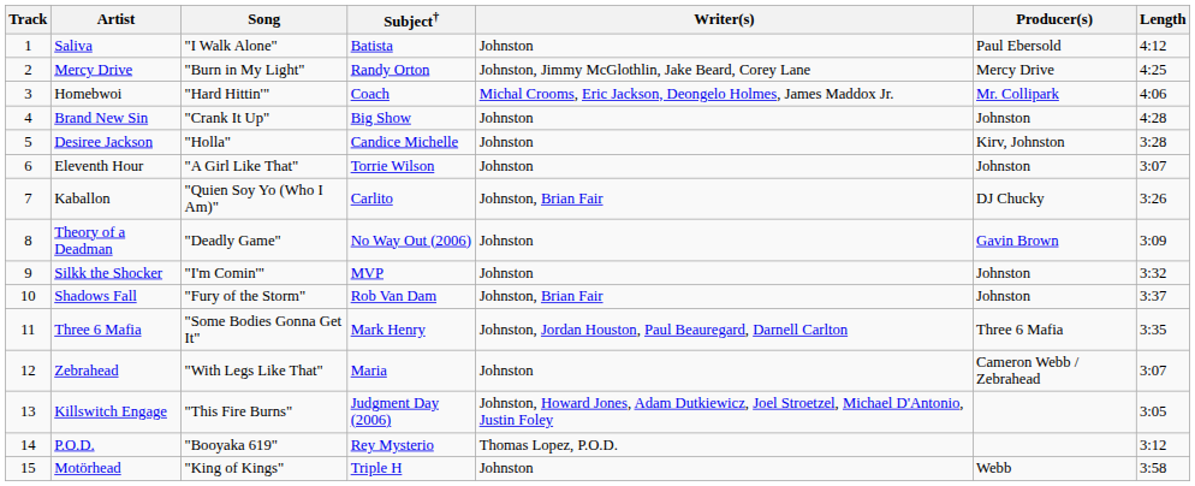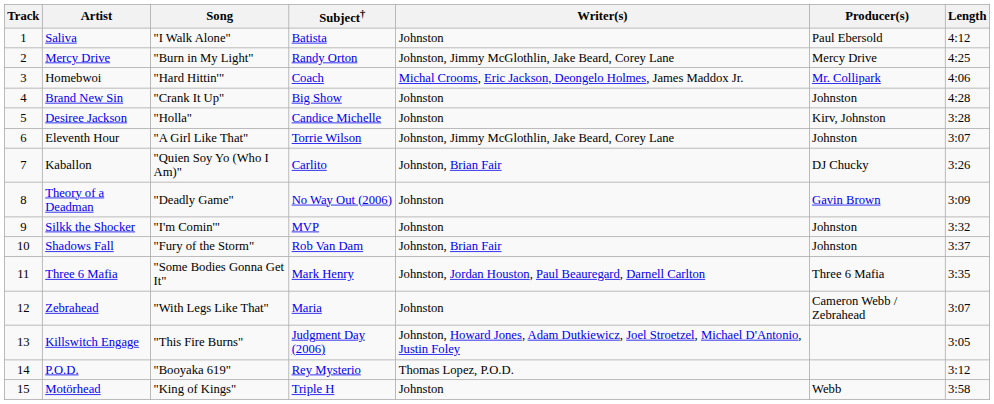 <table class="wikitable">
 <tr>
 <th>Track</th>
 <th>Artist</th>
 <th>Song</th>
 <th>Subject<sup>†</sup></th>
 <th>Writer(s)</th>
 <th>Producer(s)</th>
 <th>Length</th>
 </tr>
 <tr>
 <td align=center>1</td>
 <td><a href='#'>Saliva</a></td>
 <td>"I Walk Alone"</td>
 <td><a href='#'>Batista</a></td>
 <td>Johnston</td>
 <td>Paul Ebersold</td>
 <td>4:12</td>
 </tr>
 <tr>
 <td align=center>2</td>
 <td><a href='#'>Mercy Drive</a></td>
 <td>"Burn in My Light"</td>
 <td><a href='#'>Randy Orton</a></td>
 <td>Johnston, Jimmy McGlothlin, Jake Beard, Corey Lane</td>
 <td>Mercy Drive</td>
 <td>4:25</td>
 </tr>
 <tr>
 <td align=center>3</td>
 <td>Homebwoi</td>
 <td>"Hard Hittin'"</td>
 <td><a href='#'>Coach</a></td>
 <td><a href='#'>Michal Crooms</a>, <a href='#'>Eric Jackson, Deongelo Holmes</a>, James Maddox Jr.</td>
 <td><a href='#'>Mr. Collipark</a></td>
 <td>4:06</td>
 </tr>
 <tr>
 <td align=center>4</td>
 <td><a href='#'>Brand New Sin</a></td>
 <td>"Crank It Up"</td>
 <td><a href='#'>Big Show</a></td>
 <td>Johnston</td>
 <td>Johnston</td>
 <td>4:28</td>
 </tr>
 <tr>
 <td align=center>5</td>
 <td><a href='#'>Desiree Jackson</a></td>
 <td>"Holla"</td>
 <td><a href='#'>Candice Michelle</a> </td>
 <td>Johnston</td>
 <td>Kirv, Johnston</td>
 <td>3:28</td>
 </tr>
 <tr>
 <td align=center>6</td>
 <td>Eleventh Hour</td>
 <td>"A Girl Like That"</td>
 <td><a href='#'>Torrie Wilson</a></td>
-<td>Johnston</td>
+<td>Johnston, Jimmy McGlothlin, Jake Beard, Corey Lane</td>
 <td>Johnston</td>
 <td>3:07</td>
 </tr>
 <tr>
 <td align=center>7</td>
 <td>Kaballon</td>
 <td>"Quien Soy Yo (Who I Am)"</td>
 <td><a href='#'>Carlito</a></td>
 <td>Johnston, <a href='#'>Brian Fair</a></td>
 <td>DJ Chucky</td>
 <td>3:26</td>
 </tr>
 <tr>
 <td align=center>8</td>
 <td><a href='#'>Theory of a Deadman</a></td>
 <td>"Deadly Game"</td>
 <td><a href='#'>No Way Out (2006)</a></td>
 <td>Johnston</td>
 <td><a href='#'>Gavin Brown</a></td>
 <td>3:09</td>
 </tr>
 <tr>
 <td align=center>9</td>
 <td><a href='#'>Silkk the Shocker</a></td>
 <td>"I'm Comin'"</td>
 <td><a href='#'>MVP</a></td>
 <td>Johnston</td>
 <td>Johnston</td>
 <td>3:32</td>
 </tr>
 <tr>
 <td align=center>10</td>
 <td><a href='#'>Shadows Fall</a></td>
 <td>"Fury of the Storm"</td>
 <td><a href='#'>Rob Van Dam</a></td>
 <td>Johnston, <a href='#'>Brian Fair</a></td>
 <td>Johnston</td>
 <td>3:37</td>
 </tr>
 <tr>
 <td align=center>11</td>
 <td><a href='#'>Three 6 Mafia</a></td>
 <td>"Some Bodies Gonna Get It"</td>
 <td><a href='#'>Mark Henry</a></td>
 <td>Johnston, <a href='#'>Jordan Houston</a>, <a href='#'>Paul Beauregard</a>, <a href='#'>Darnell Carlton</a></td>
 <td>Three 6 Mafia</td>
 <td>3:35 </td>
 </tr>
 <tr>
 <td align=center>12</td>
 <td><a href='#'>Zebrahead</a></td>
 <td>"With Legs Like That"</td>
 <td><a href='#'>Maria</a></td>
 <td>Johnston</td>
 <td>Cameron Webb / Zebrahead</td>
 <td>3:07</td>
 </tr>
 <tr>
 <td align=center>13</td>
 <td><a href='#'>Killswitch Engage</a></td>
 <td>"This Fire Burns"</td>
 <td><a href='#'>Judgment Day (2006)</a></td>
 <td>Johnston, <a href='#'>Howard Jones</a>, <a href='#'>Adam Dutkiewicz</a>, <a href='#'>Joel Stroetzel</a>, <a href='#'>Michael D'Antonio</a>, <a href='#'>Justin Foley</a></td>
 <td></td>
 <td>3:05</td>
 </tr>
 <tr>
 <td align=center>14</td>
 <td><a href='#'>P.O.D.</a></td>
 <td>"Booyaka 619"</td>
 <td><a href='#'>Rey Mysterio</a></td>
 <td>Thomas Lopez, P.O.D.</td>
 <td></td>
 <td>3:12</td>
 </tr>
 <tr>
 <td align=center>15</td>
 <td><a href='#'>Motörhead</a></td>
 <td>"King of Kings"</td>
 <td><a href='#'>Triple H</a></td>
 <td>Johnston</td>
 <td>Webb</td>
 <td>3:58</td>
 </tr>
 </table>
